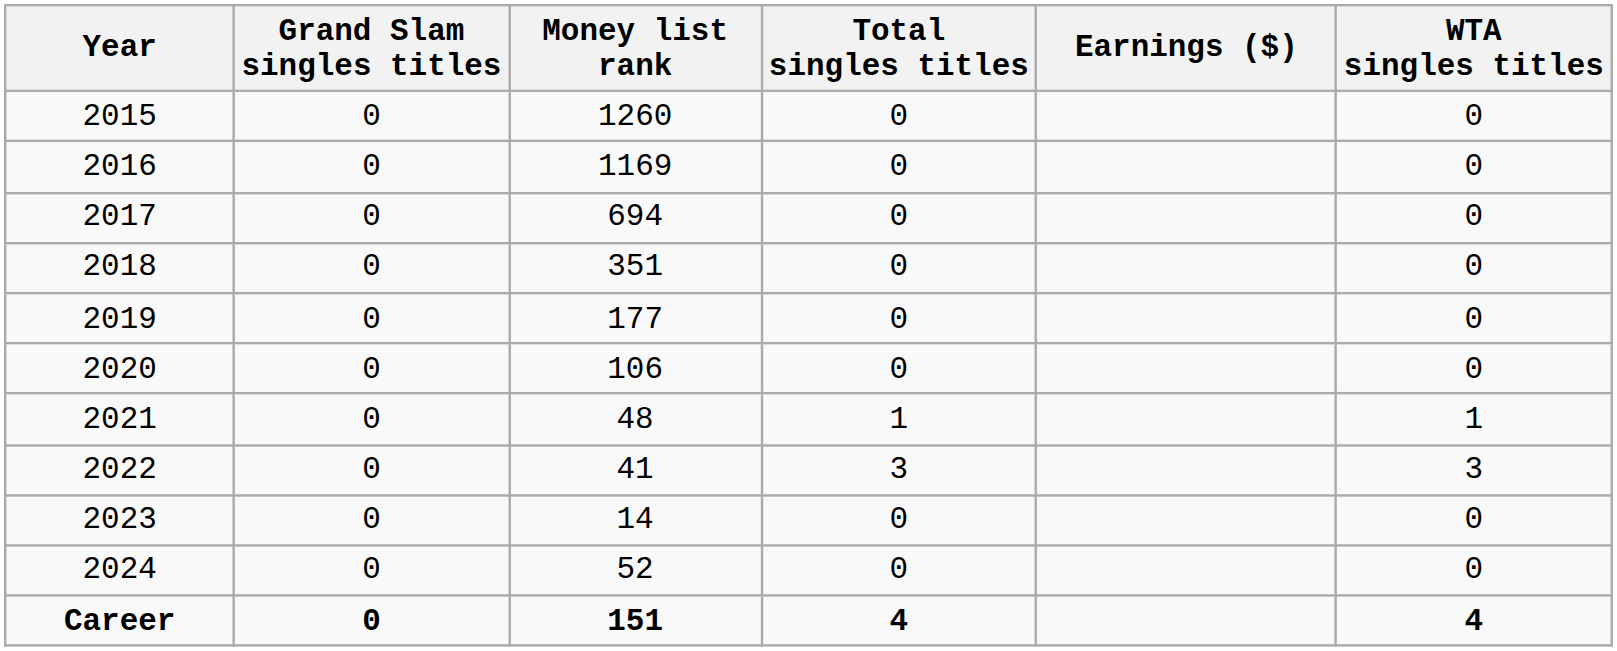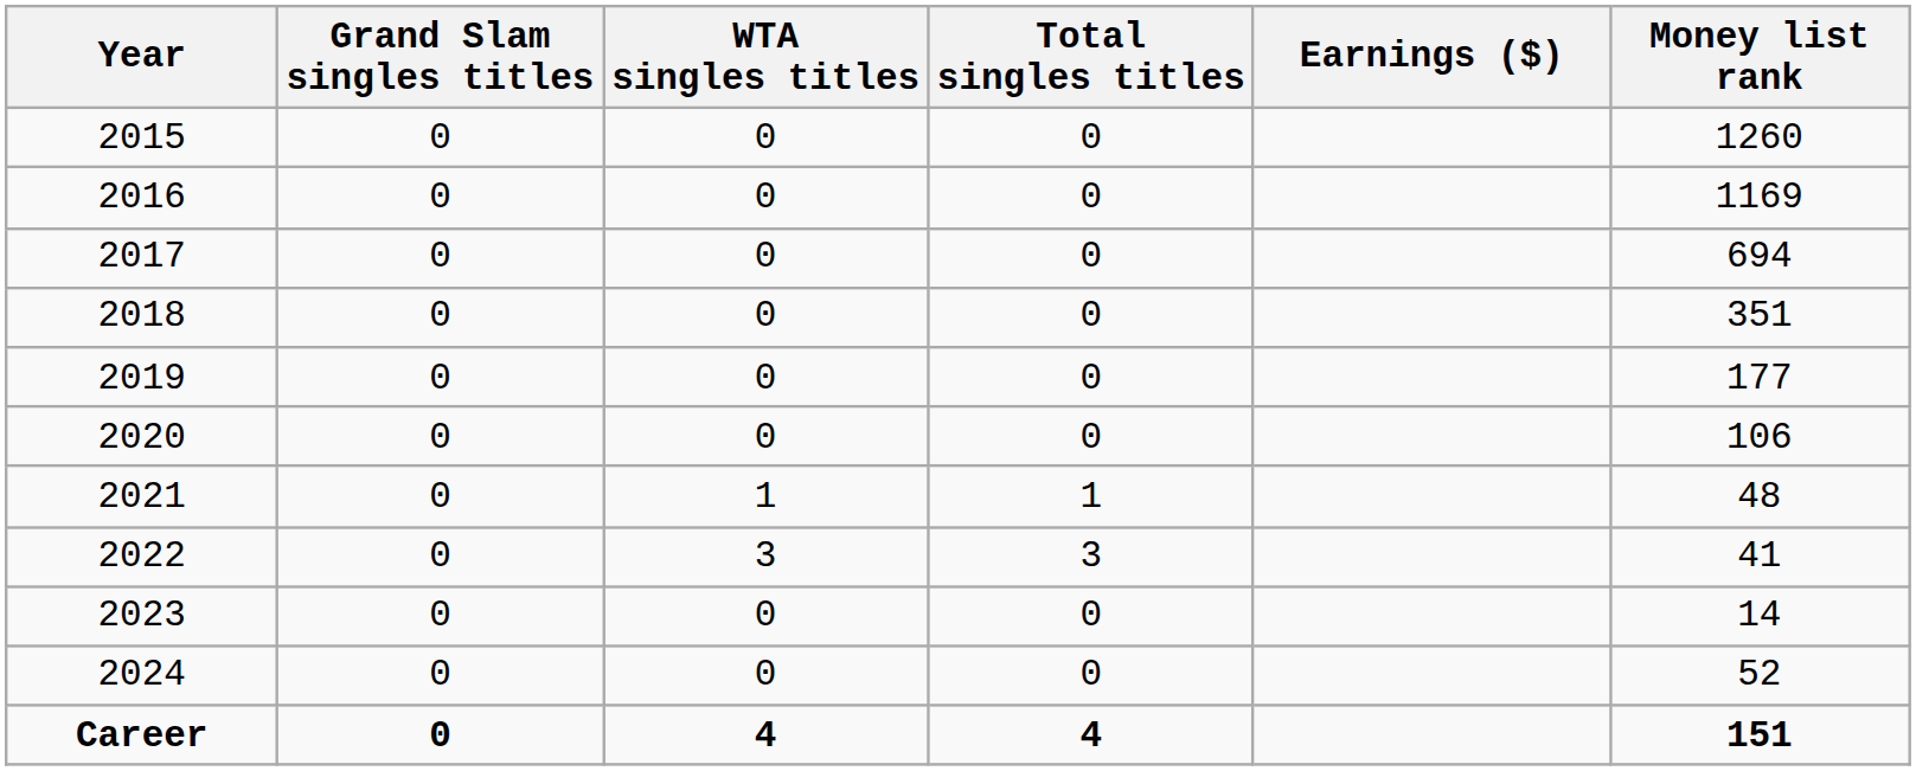 <table class="wikitable" style="text-align:center;">
 <tr>
 <th width="90">Year</th>
 <th>Grand Slam<br>singles titles</th>
-<th width="100">Money list rank</th>
+<th>WTA <br>singles titles</th>
 <th>Total<br>singles titles</th>
 <th width="120">Earnings ($)</th>
-<th>WTA <br>singles titles</th>
+<th width="100">Money list rank</th>
 </tr>
 <tr>
 <td>2015</td>
 <td>0</td>
-<td>1260</td>
+<td>0</td>
 <td>0</td>
 <td align="right"></td>
-<td>0</td>
+<td>1260</td>
 </tr>
 <tr>
 <td>2016</td>
 <td>0</td>
-<td>1169</td>
+<td>0</td>
 <td>0</td>
 <td align="right"></td>
-<td>0</td>
+<td>1169</td>
 </tr>
 <tr>
 <td>2017</td>
 <td>0</td>
-<td>694</td>
+<td>0</td>
 <td>0</td>
 <td align="right"></td>
-<td>0</td>
+<td>694</td>
 </tr>
 <tr>
 <td>2018</td>
 <td>0</td>
-<td>351</td>
+<td>0</td>
 <td>0</td>
 <td align="right"></td>
-<td>0</td>
+<td>351</td>
 </tr>
 <tr>
 <td>2019</td>
 <td>0</td>
-<td>177</td>
+<td>0</td>
 <td>0</td>
 <td align="right"></td>
-<td>0</td>
+<td>177</td>
 </tr>
 <tr>
 <td>2020</td>
 <td>0</td>
-<td>106</td>
+<td>0</td>
 <td>0</td>
 <td align="right"></td>
-<td>0</td>
+<td>106</td>
 </tr>
 <tr>
 <td>2021</td>
 <td>0</td>
-<td>48</td>
+<td>1</td>
 <td>1</td>
 <td align="right"></td>
-<td>1</td>
+<td>48</td>
 </tr>
 <tr>
 <td>2022</td>
 <td>0</td>
-<td>41</td>
+<td>3</td>
 <td>3</td>
 <td align="right"></td>
-<td>3</td>
+<td>41</td>
 </tr>
 <tr>
 <td>2023</td>
 <td>0</td>
-<td>14</td>
+<td>0</td>
 <td>0</td>
 <td align="right"></td>
-<td>0</td>
+<td>14</td>
 </tr>
 <tr>
 <td>2024</td>
 <td>0</td>
-<td>52</td>
+<td>0</td>
 <td>0</td>
 <td align="right"></td>
-<td>0</td>
+<td>52</td>
 </tr>
 <tr style="font-weight:bold;">
 <td>Career</td>
 <td>0</td>
-<td>151</td>
+<td>4</td>
 <td>4</td>
 <td align="right"></td>
-<td>4</td>
+<td>151</td>
 </tr>
 </table>
